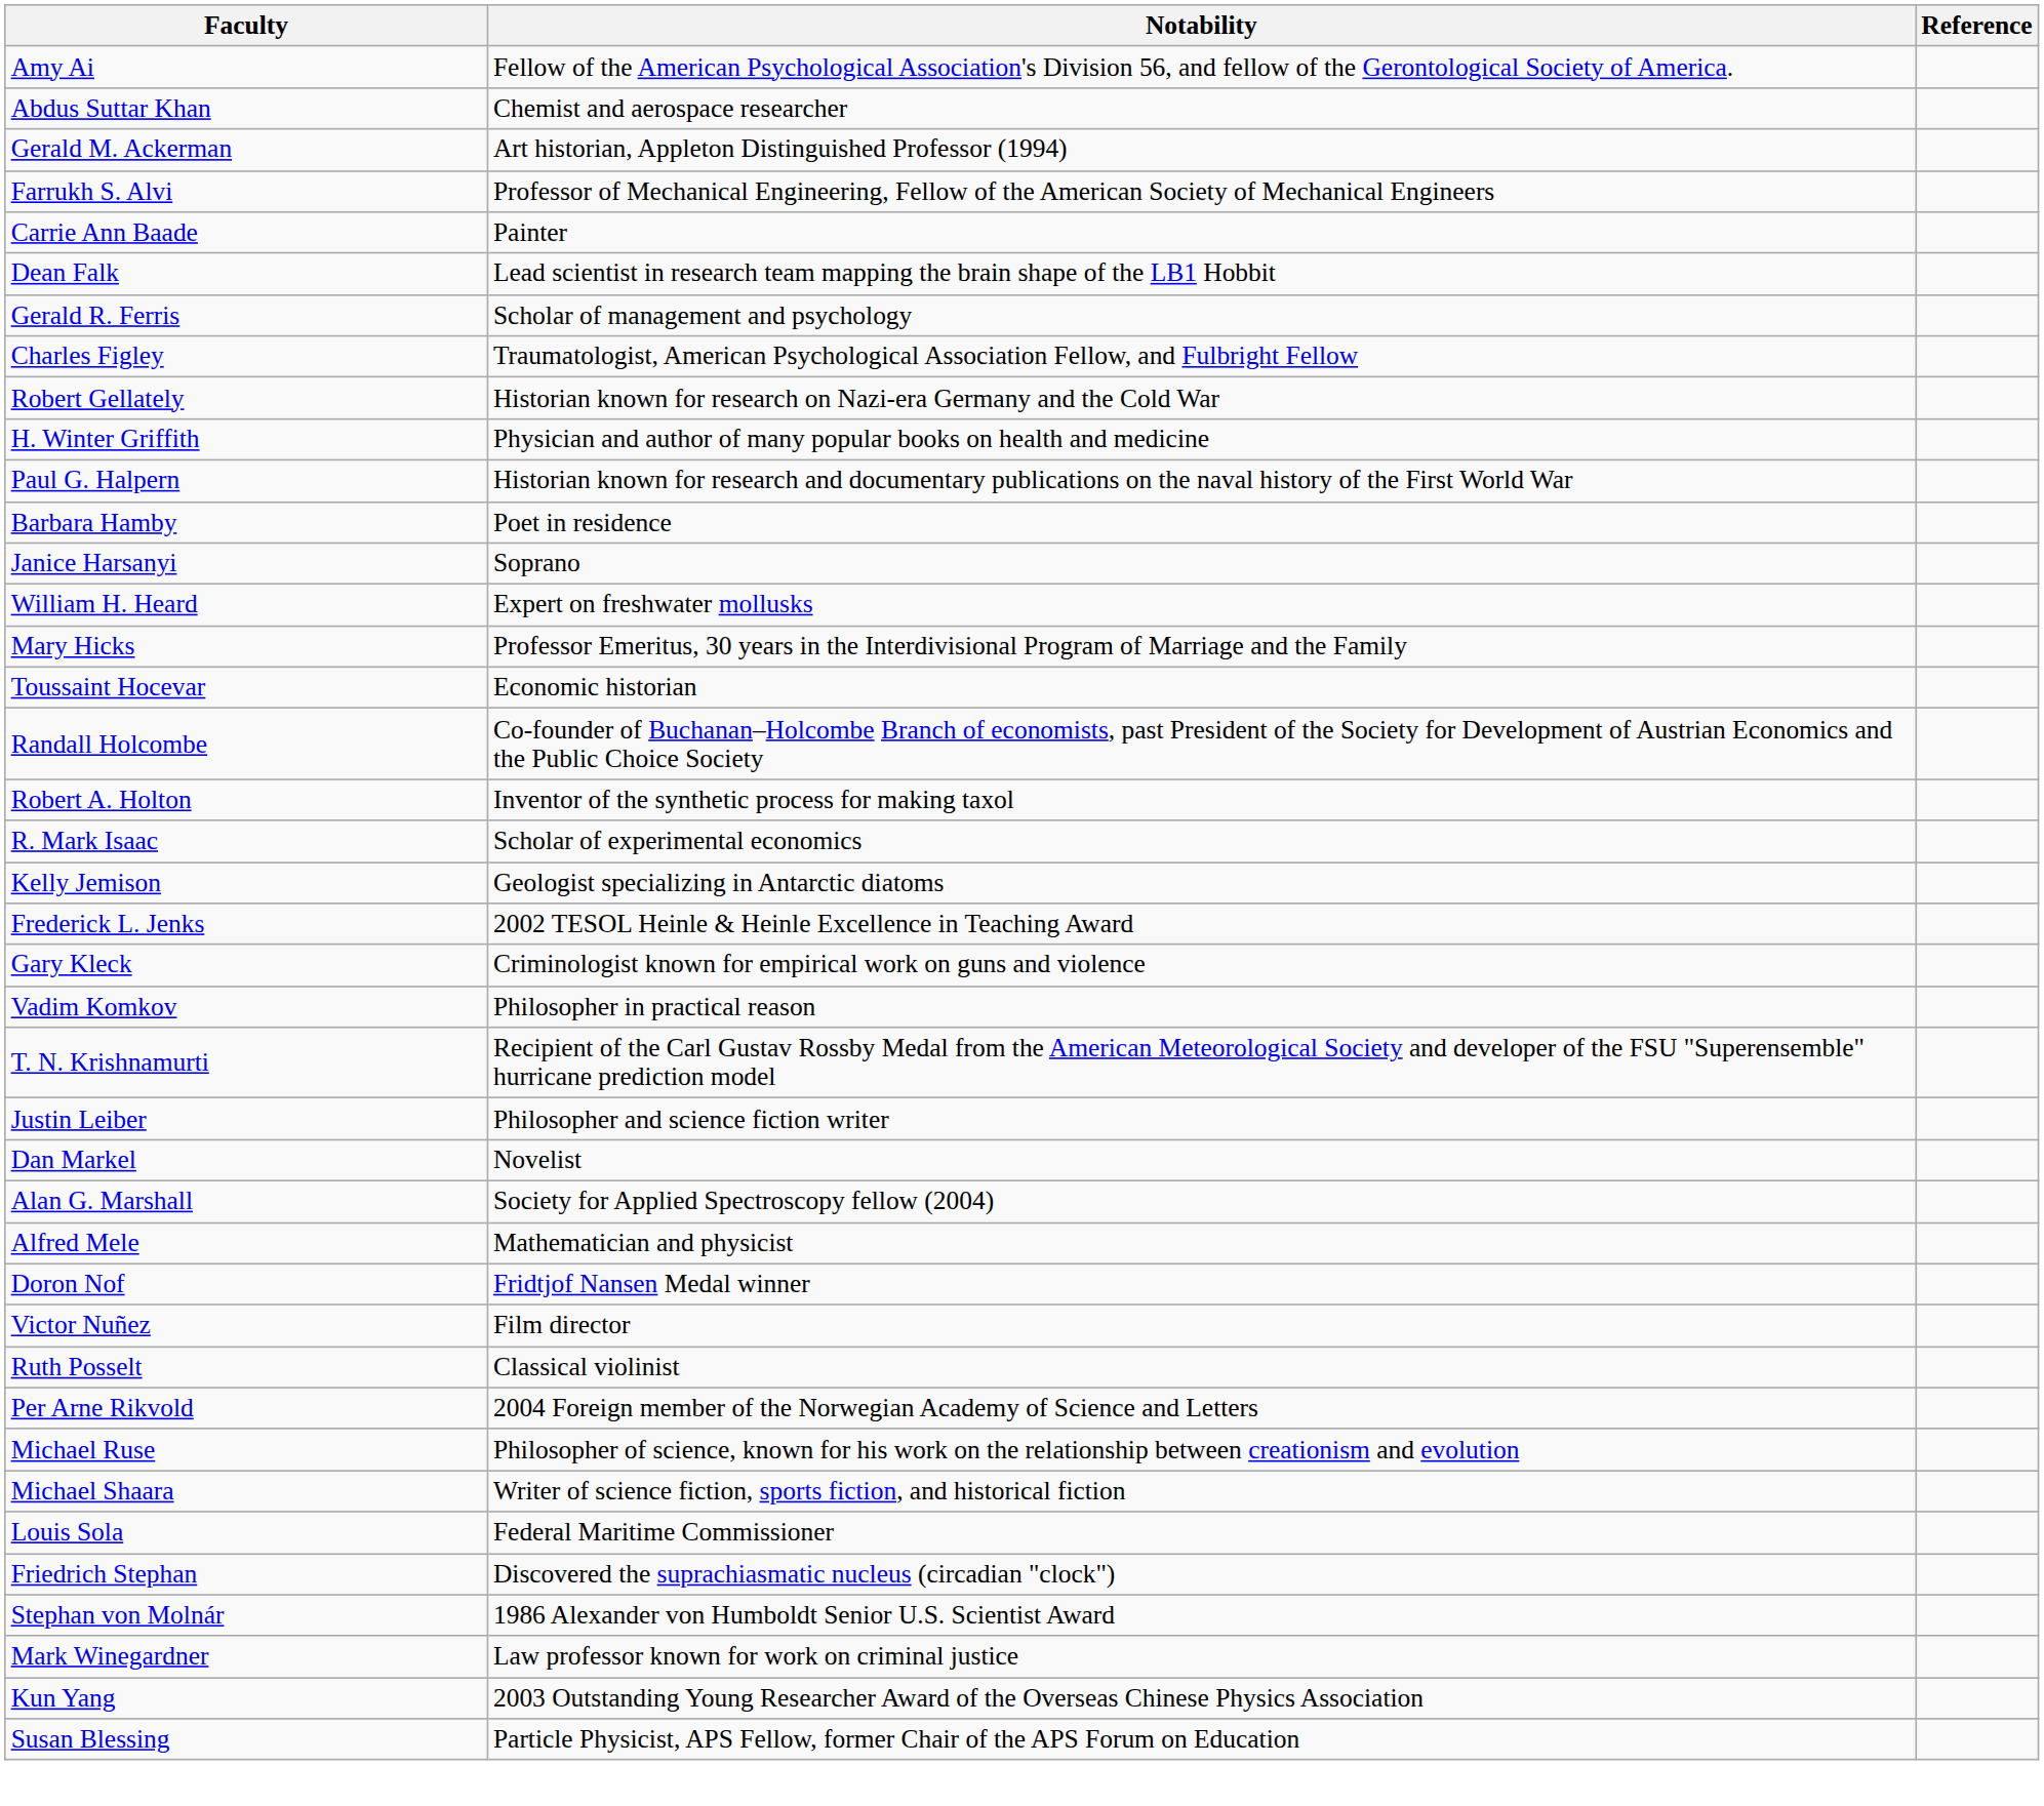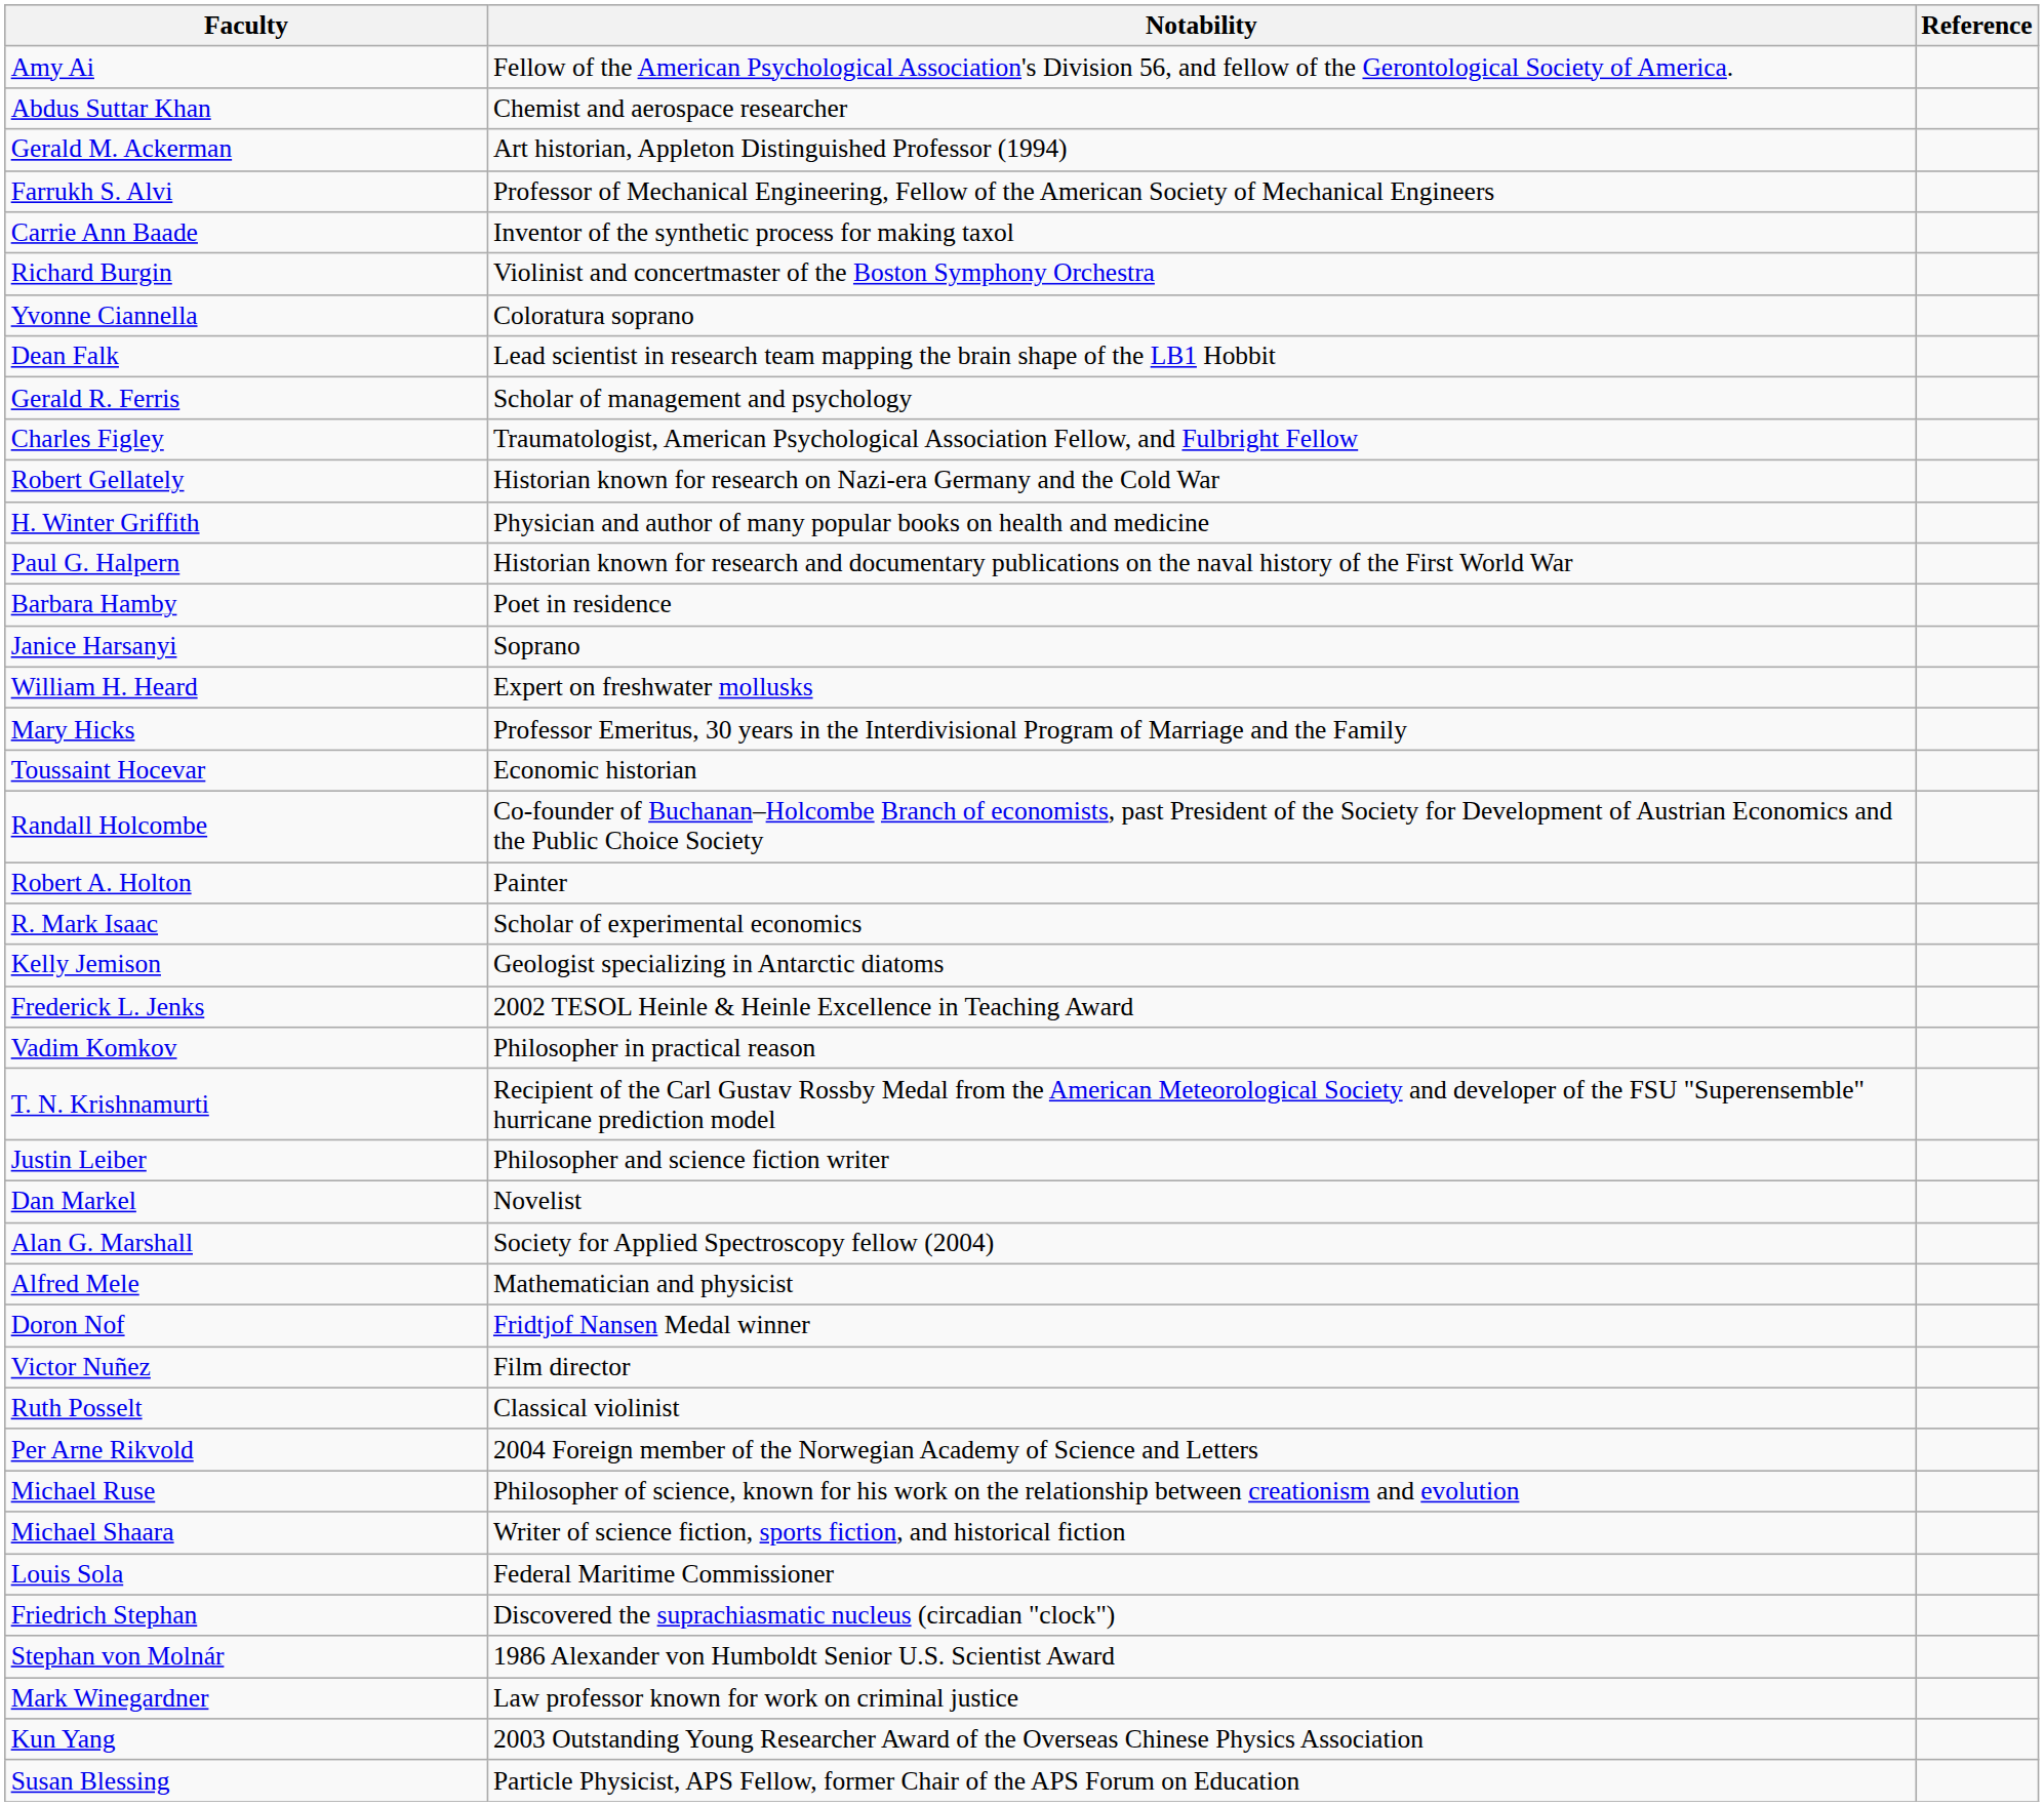 <table class="wikitable vertical-align-top">
 <tr>
 <th style="width:25%;">Faculty</th>
 <th style="width:75%;">Notability</th>
 <th style="width:*;" class="unsortable">Reference</th>
 </tr>
 <tr>
 <td><a href='#'>Amy Ai</a></td>
 <td>Fellow of the <a href='#'>American Psychological Association</a>'s Division 56, and fellow of the <a href='#'>Gerontological Society of America</a>.</td>
 <td></td>
 </tr>
 <tr>
 <td><a href='#'>Abdus Suttar Khan</a></td>
 <td>Chemist and aerospace researcher</td>
 <td></td>
 </tr>
 <tr>
 <td><a href='#'>Gerald M. Ackerman</a></td>
 <td>Art historian, Appleton Distinguished Professor (1994)</td>
 <td></td>
 </tr>
 <tr>
 <td><a href='#'>Farrukh S. Alvi</a></td>
 <td>Professor of Mechanical Engineering, Fellow of the American Society of Mechanical Engineers</td>
 <td></td>
 </tr>
 <tr>
 <td><a href='#'>Carrie Ann Baade</a></td>
-<td>Painter</td>
+<td>Inventor of the synthetic process for making taxol</td>
+<td></td>
+</tr>
+<tr>
+<td><a href='#'>Richard Burgin</a></td>
+<td>Violinist and concertmaster of the <a href='#'>Boston Symphony Orchestra</a></td>
+<td></td>
+</tr>
+<tr>
+<td><a href='#'>Yvonne Ciannella</a></td>
+<td>Coloratura soprano</td>
 <td></td>
 </tr>
 <tr>
 <td><a href='#'>Dean Falk</a></td>
 <td>Lead scientist in research team mapping the brain shape of the <a href='#'>LB1</a> Hobbit</td>
 <td></td>
 </tr>
 <tr>
 <td><a href='#'>Gerald R. Ferris</a></td>
 <td>Scholar of management and psychology</td>
 <td></td>
 </tr>
 <tr>
 <td><a href='#'>Charles Figley</a></td>
 <td>Traumatologist, American Psychological Association Fellow, and <a href='#'>Fulbright Fellow</a></td>
 <td></td>
 </tr>
 <tr>
 <td><a href='#'>Robert Gellately</a></td>
 <td>Historian known for research on Nazi-era Germany and the Cold War</td>
 <td></td>
 </tr>
 <tr>
 <td><a href='#'>H. Winter Griffith</a></td>
 <td>Physician and author of many popular books on health and medicine</td>
 <td></td>
 </tr>
 <tr>
 <td><a href='#'>Paul G. Halpern</a></td>
 <td>Historian known for research and documentary publications on the naval history of the First World War</td>
 <td></td>
 </tr>
 <tr>
 <td><a href='#'>Barbara Hamby</a></td>
 <td>Poet in residence</td>
 <td></td>
 </tr>
 <tr>
 <td><a href='#'>Janice Harsanyi</a></td>
 <td>Soprano</td>
 <td></td>
 </tr>
 <tr>
 <td><a href='#'>William H. Heard</a></td>
 <td>Expert on freshwater <a href='#'>mollusks</a></td>
 <td></td>
 </tr>
 <tr>
 <td><a href='#'>Mary Hicks</a></td>
 <td>Professor Emeritus, 30 years in the Interdivisional Program of Marriage and the Family</td>
 <td></td>
 </tr>
 <tr>
 <td><a href='#'>Toussaint Hocevar</a></td>
 <td>Economic historian</td>
 <td></td>
 </tr>
 <tr>
 <td><a href='#'>Randall Holcombe</a></td>
 <td>Co-founder of <a href='#'>Buchanan</a>–<a href='#'>Holcombe</a> <a href='#'>Branch of economists</a>, past President of the Society for Development of Austrian Economics and the Public Choice Society</td>
 <td></td>
 </tr>
 <tr>
 <td><a href='#'>Robert A. Holton</a></td>
-<td>Inventor of the synthetic process for making taxol</td>
+<td>Painter</td>
 <td></td>
 </tr>
 <tr>
 <td><a href='#'>R. Mark Isaac</a></td>
 <td>Scholar of experimental economics</td>
 <td></td>
 </tr>
 <tr>
 <td><a href='#'>Kelly Jemison</a></td>
 <td>Geologist specializing in Antarctic diatoms</td>
 <td></td>
 </tr>
 <tr>
 <td><a href='#'>Frederick L. Jenks</a></td>
 <td>2002 TESOL Heinle & Heinle Excellence in Teaching Award</td>
-<td></td>
-</tr>
-<tr>
-<td><a href='#'>Gary Kleck</a></td>
-<td>Criminologist known for empirical work on guns and violence</td>
 <td></td>
 </tr>
 <tr>
 <td><a href='#'>Vadim Komkov</a></td>
 <td>Philosopher in practical reason</td>
 <td></td>
 </tr>
 <tr>
 <td><a href='#'>T. N. Krishnamurti</a></td>
 <td>Recipient of the Carl Gustav Rossby Medal from the <a href='#'>American Meteorological Society</a> and developer of the FSU "Superensemble" hurricane prediction model</td>
 <td></td>
 </tr>
 <tr>
 <td><a href='#'>Justin Leiber</a></td>
 <td>Philosopher and science fiction writer</td>
 <td></td>
 </tr>
 <tr>
 <td><a href='#'>Dan Markel</a></td>
 <td>Novelist</td>
 <td></td>
 </tr>
 <tr>
 <td><a href='#'>Alan G. Marshall</a></td>
 <td>Society for Applied Spectroscopy fellow (2004)</td>
 <td></td>
 </tr>
 <tr>
 <td><a href='#'>Alfred Mele</a></td>
 <td>Mathematician and physicist</td>
 <td></td>
 </tr>
 <tr>
 <td><a href='#'>Doron Nof</a></td>
 <td><a href='#'>Fridtjof Nansen</a> Medal winner</td>
 <td></td>
 </tr>
 <tr>
 <td><a href='#'>Victor Nuñez</a></td>
 <td>Film director</td>
 <td></td>
 </tr>
 <tr>
 <td><a href='#'>Ruth Posselt</a></td>
 <td>Classical violinist</td>
 <td></td>
 </tr>
 <tr>
 <td><a href='#'>Per Arne Rikvold</a></td>
 <td>2004 Foreign member of the Norwegian Academy of Science and Letters</td>
 <td></td>
 </tr>
 <tr>
 <td><a href='#'>Michael Ruse</a></td>
 <td>Philosopher of science, known for his work on the relationship between <a href='#'>creationism</a> and <a href='#'>evolution</a></td>
 <td></td>
 </tr>
 <tr>
 <td><a href='#'>Michael Shaara</a></td>
 <td>Writer of science fiction, <a href='#'>sports fiction</a>, and historical fiction</td>
 <td></td>
 </tr>
 <tr>
 <td><a href='#'>Louis Sola</a></td>
 <td>Federal Maritime Commissioner</td>
 <td></td>
 </tr>
 <tr>
 <td><a href='#'>Friedrich Stephan</a></td>
 <td>Discovered the <a href='#'>suprachiasmatic nucleus</a> (circadian "clock")</td>
 <td></td>
 </tr>
 <tr>
 <td><a href='#'>Stephan von Molnár</a></td>
 <td>1986 Alexander von Humboldt Senior U.S. Scientist Award</td>
 <td></td>
 </tr>
 <tr>
 <td><a href='#'>Mark Winegardner</a></td>
 <td>Law professor known for work on criminal justice</td>
 <td></td>
 </tr>
 <tr>
 <td><a href='#'>Kun Yang</a></td>
 <td>2003 Outstanding Young Researcher Award of the Overseas Chinese Physics Association</td>
 </tr>
 <tr>
 <td><a href='#'>Susan Blessing</a></td>
 <td>Particle Physicist, APS Fellow, former Chair of the APS Forum on Education</td>
 <td></td>
 </tr>
 </table>
